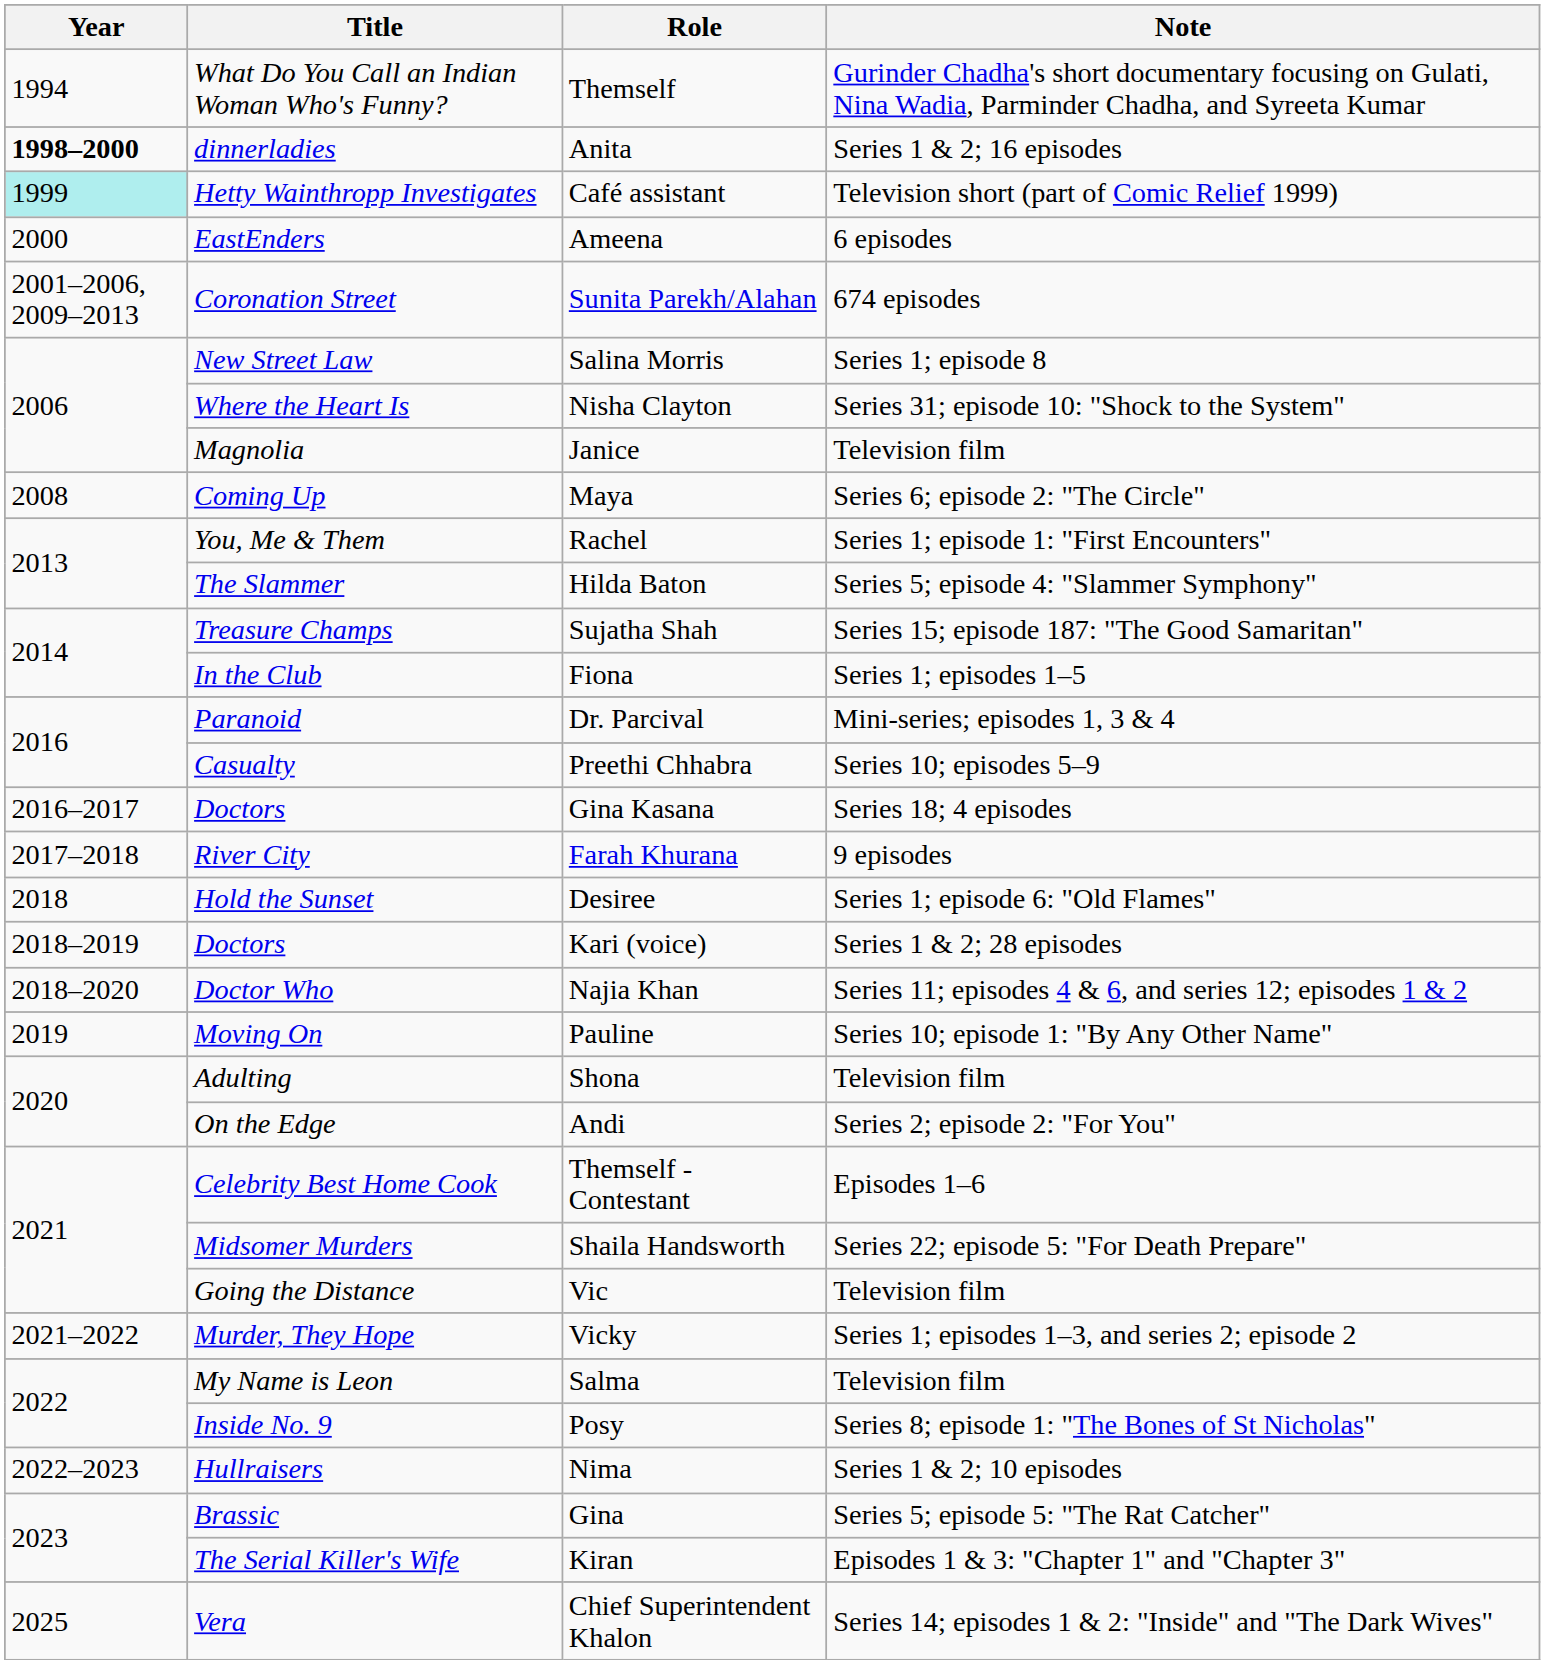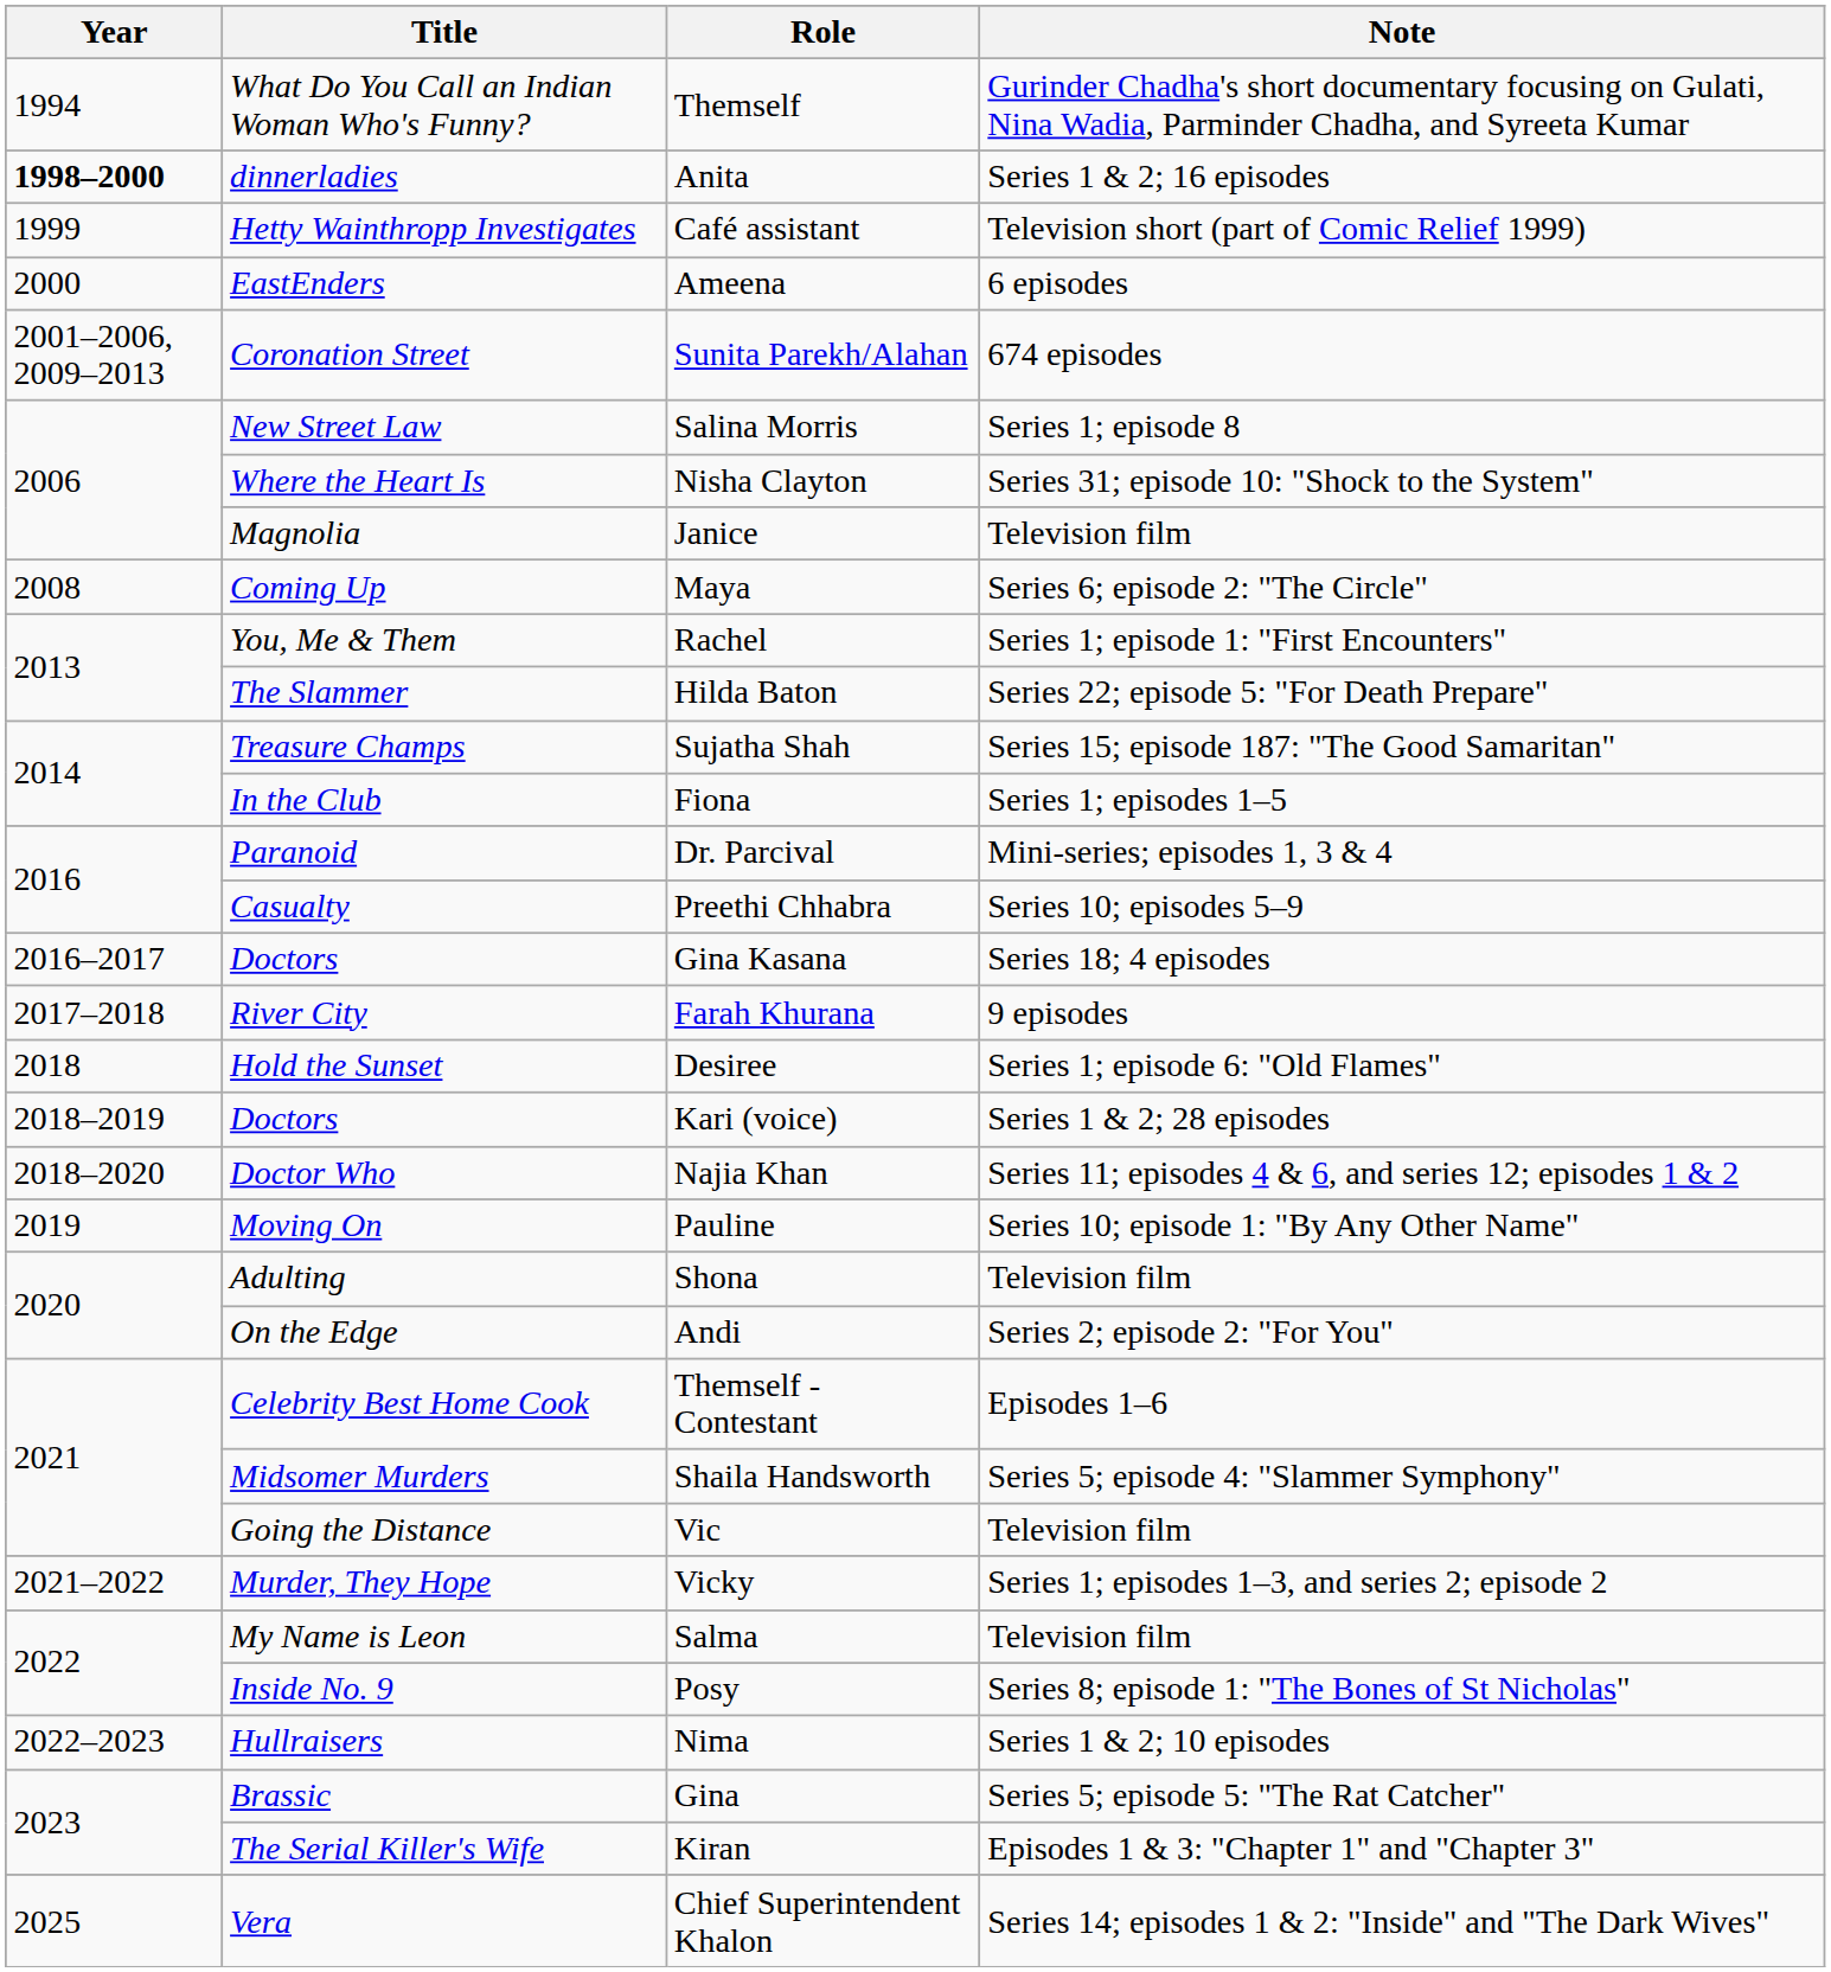 <table class="wikitable sortable">
 <tr>
 <th>Year</th>
 <th>Title</th>
 <th>Role</th>
 <th>Note</th>
 </tr>
 <tr>
 <td>1994</td>
 <td><em>What Do You Call an Indian Woman Who's Funny?</em></td>
 <td>Themself</td>
 <td><a href='#'>Gurinder Chadha</a>'s short documentary focusing on Gulati, <a href='#'>Nina Wadia</a>, Parminder Chadha, and Syreeta Kumar</td>
 </tr>
 <tr>
 <td><strong>1998–2000</strong></td>
 <td><em><a href='#'>dinnerladies</a></em></td>
 <td>Anita</td>
 <td>Series 1 & 2; 16 episodes</td>
 </tr>
 <tr>
-<td style="background: paleturquoise;">1999</td>
+<td>1999</td>
 <td><em><a href='#'>Hetty Wainthropp Investigates</a></em></td>
 <td>Café assistant</td>
 <td>Television short (part of <a href='#'>Comic Relief</a> 1999)</td>
 </tr>
 <tr>
 <td>2000</td>
 <td><em><a href='#'>EastEnders</a></em></td>
 <td>Ameena</td>
 <td>6 episodes</td>
 </tr>
 <tr>
 <td>2001–2006, 2009–2013</td>
 <td><em><a href='#'>Coronation Street</a></em></td>
 <td><a href='#'>Sunita Parekh/Alahan</a></td>
 <td>674 episodes</td>
 </tr>
 <tr>
 <td rowspan="3">2006</td>
 <td><em><a href='#'>New Street Law</a></em></td>
 <td>Salina Morris</td>
 <td>Series 1; episode 8</td>
 </tr>
 <tr>
 <td><em><a href='#'>Where the Heart Is</a></em></td>
 <td>Nisha Clayton</td>
 <td>Series 31; episode 10: "Shock to the System"</td>
 </tr>
 <tr>
 <td><em>Magnolia</em></td>
 <td>Janice</td>
 <td>Television film</td>
 </tr>
 <tr>
 <td>2008</td>
 <td><em><a href='#'>Coming Up</a></em></td>
 <td>Maya</td>
 <td>Series 6; episode 2: "The Circle"</td>
 </tr>
 <tr>
 <td rowspan="2">2013</td>
 <td><em>You, Me & Them</em></td>
 <td>Rachel</td>
 <td>Series 1; episode 1: "First Encounters"</td>
 </tr>
 <tr>
 <td><em><a href='#'>The Slammer</a></em></td>
 <td>Hilda Baton</td>
-<td>Series 5; episode 4: "Slammer Symphony"</td>
+<td>Series 22; episode 5: "For Death Prepare"</td>
 </tr>
 <tr>
 <td rowspan="2">2014</td>
 <td><em><a href='#'>Treasure Champs</a></em></td>
 <td>Sujatha Shah</td>
 <td>Series 15; episode 187: "The Good Samaritan"</td>
 </tr>
 <tr>
 <td><em><a href='#'>In the Club</a></em></td>
 <td>Fiona</td>
 <td>Series 1; episodes 1–5</td>
 </tr>
 <tr>
 <td rowspan="2">2016</td>
 <td><em><a href='#'>Paranoid</a></em></td>
 <td>Dr. Parcival</td>
 <td>Mini-series; episodes 1, 3 & 4</td>
 </tr>
 <tr>
 <td><em><a href='#'>Casualty</a></em></td>
 <td>Preethi Chhabra</td>
 <td>Series 10; episodes 5–9</td>
 </tr>
 <tr>
 <td>2016–2017</td>
 <td><em><a href='#'>Doctors</a></em></td>
 <td>Gina Kasana</td>
 <td>Series 18; 4 episodes</td>
 </tr>
 <tr>
 <td>2017–2018</td>
 <td><em><a href='#'>River City</a></em></td>
 <td><a href='#'>Farah Khurana</a></td>
 <td>9 episodes</td>
 </tr>
 <tr>
 <td>2018</td>
 <td><em><a href='#'>Hold the Sunset</a></em></td>
 <td>Desiree</td>
 <td>Series 1; episode 6: "Old Flames"</td>
 </tr>
 <tr>
 <td>2018–2019</td>
 <td><em><a href='#'>Doctors</a></em></td>
 <td>Kari (voice)</td>
 <td>Series 1 & 2; 28 episodes</td>
 </tr>
 <tr>
 <td>2018–2020</td>
 <td><em><a href='#'>Doctor Who</a></em></td>
 <td>Najia Khan</td>
 <td>Series 11; episodes <a href='#'>4</a> & <a href='#'>6</a>, and series 12; episodes <a href='#'>1 & 2</a></td>
 </tr>
 <tr>
 <td>2019</td>
 <td><em><a href='#'>Moving On</a></em></td>
 <td>Pauline</td>
 <td>Series 10; episode 1: "By Any Other Name"</td>
 </tr>
 <tr>
 <td rowspan="2">2020</td>
 <td><em>Adulting</em></td>
 <td>Shona</td>
 <td>Television film</td>
 </tr>
 <tr>
 <td><em>On the Edge</em></td>
 <td>Andi</td>
 <td>Series 2; episode 2: "For You"</td>
 </tr>
 <tr>
 <td rowspan="3">2021</td>
 <td><em><a href='#'>Celebrity Best Home Cook</a></em></td>
 <td>Themself - Contestant</td>
 <td>Episodes 1–6</td>
 </tr>
 <tr>
 <td><em><a href='#'>Midsomer Murders</a></em></td>
 <td>Shaila Handsworth</td>
-<td>Series 22; episode 5: "For Death Prepare"</td>
+<td>Series 5; episode 4: "Slammer Symphony"</td>
 </tr>
 <tr>
 <td><em>Going the Distance</em></td>
 <td>Vic</td>
 <td>Television film</td>
 </tr>
 <tr>
 <td>2021–2022</td>
 <td><em><a href='#'>Murder, They Hope</a></em></td>
 <td>Vicky</td>
 <td>Series 1; episodes 1–3, and series 2; episode 2</td>
 </tr>
 <tr>
 <td rowspan="2">2022</td>
 <td><em>My Name is Leon</em></td>
 <td>Salma</td>
 <td>Television film</td>
 </tr>
 <tr>
 <td><em><a href='#'>Inside No. 9</a></em></td>
 <td>Posy</td>
 <td>Series 8; episode 1: "<a href='#'>The Bones of St Nicholas</a>"</td>
 </tr>
 <tr>
 <td>2022–2023</td>
 <td><em><a href='#'>Hullraisers</a></em></td>
 <td>Nima</td>
 <td>Series 1 & 2; 10 episodes</td>
 </tr>
 <tr>
 <td rowspan="2">2023</td>
 <td><em><a href='#'>Brassic</a></em></td>
 <td>Gina</td>
 <td>Series 5; episode 5: "The Rat Catcher"</td>
 </tr>
 <tr>
 <td><em><a href='#'>The Serial Killer's Wife</a></em></td>
 <td>Kiran</td>
 <td>Episodes 1 & 3: "Chapter 1" and "Chapter 3"</td>
 </tr>
 <tr>
 <td>2025</td>
 <td><em><a href='#'>Vera</a></em></td>
 <td>Chief Superintendent Khalon</td>
 <td>Series 14; episodes 1 & 2: "Inside" and "The Dark Wives"</td>
 </tr>
 </table>
